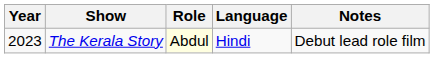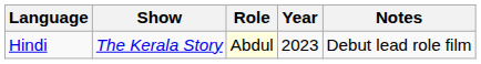 <table class="wikitable">
 <tr>
-<th>Year</th>
+<th>Language</th>
 <th>Show</th>
 <th>Role</th>
-<th>Language</th>
+<th>Year</th>
 <th>Notes</th>
 </tr>
 <tr>
-<td>2023</td>
+<td><a href='#'>Hindi</a></td>
 <td><em><a href='#'>The Kerala Story</a></em></td>
 <td style="background: lightyellow;">Abdul</td>
-<td><a href='#'>Hindi</a></td>
+<td>2023</td>
 <td>Debut lead role film</td>
 </tr>
 </table>
